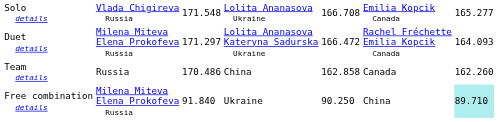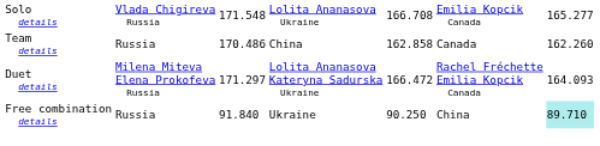 <table>
 <tr>
 <td>Solo<br>   <small><em><a href='#'>details</a></em></small></td>
 <td><a href='#'>Vlada Chigireva</a><small><br>   Russia </small></td>
 <td>171.548</td>
 <td><a href='#'>Lolita Ananasova</a><small><br>   Ukraine </small></td>
 <td>166.708</td>
 <td><a href='#'>Emilia Kopcik</a><small><br>   Canada </small></td>
 <td>165.277</td>
 </tr>
 <tr>
+<td>Team<br>   <small><em><a href='#'>details</a></em></small></td>
+<td> Russia</td>
+<td>170.486</td>
+<td> China</td>
+<td>162.858</td>
+<td> Canada</td>
+<td>162.260</td>
+</tr>
+<tr>
 <td>Duet<br>   <small><em><a href='#'>details</a></em></small></td>
 <td><a href='#'>Milena Miteva</a> <br> <a href='#'>Elena Prokofeva</a> <small><br>   Russia </small></td>
 <td>171.297</td>
 <td><a href='#'>Lolita Ananasova</a> <br> <a href='#'>Kateryna Sadurska</a> <small><br>   Ukraine </small></td>
 <td>166.472</td>
 <td><a href='#'>Rachel Fréchette</a> <br> <a href='#'>Emilia Kopcik</a> <small><br>   Canada </small></td>
 <td>164.093</td>
 </tr>
 <tr>
-<td>Team<br>   <small><em><a href='#'>details</a></em></small></td>
+<td>Free combination<br>   <small><em><a href='#'>details</a></em></small></td>
 <td> Russia</td>
-<td>170.486</td>
-<td> China</td>
-<td>162.858</td>
-<td> Canada</td>
-<td>162.260</td>
-</tr>
-<tr>
-<td>Free combination<br>   <small><em><a href='#'>details</a></em></small></td>
-<td><a href='#'>Milena Miteva</a> <br> <a href='#'>Elena Prokofeva</a> <small><br>   Russia </small></td>
 <td>91.840</td>
 <td> Ukraine</td>
 <td>90.250</td>
 <td> China</td>
 <td style="background: paleturquoise;">89.710</td>
 </tr>
 <tr>
 </tr>
 </table>
